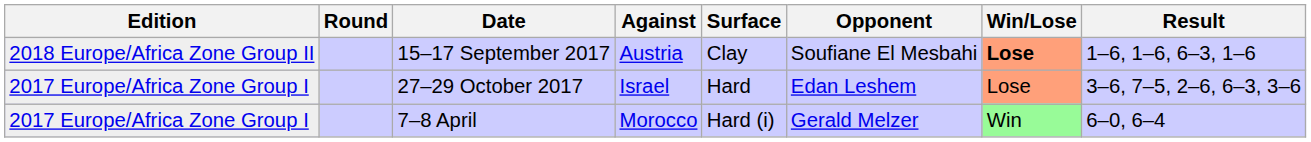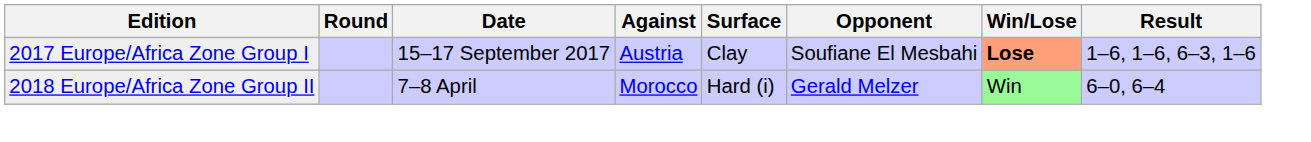 <table class=wikitable style=font-size:97%>
 <tr>
 <th>Edition</th>
 <th>Round</th>
 <th>Date</th>
 <th>Against</th>
 <th>Surface</th>
 <th>Opponent</th>
 <th>Win/Lose</th>
 <th>Result</th>
 </tr>
 <tr bgcolor=CCCCFF>
-<td bgcolor=efefef><a href='#'>2018 Europe/Africa Zone Group II</a></td>
+<td bgcolor=efefef><a href='#'>2017 Europe/Africa Zone Group I</a></td>
 <td></td>
 <td>15–17 September 2017</td>
 <td> <a href='#'>Austria</a></td>
 <td>Clay</td>
 <td> Soufiane El Mesbahi</td>
 <td bgcolor=FFA07A><strong>Lose</strong></td>
 <td>1–6, 1–6, 6–3, 1–6</td>
 </tr>
 <tr bgcolor=CCCCFF>
-<td bgcolor=efefef><a href='#'>2017 Europe/Africa Zone Group I</a></td>
-<td></td>
-<td>27–29 October 2017</td>
-<td> <a href='#'>Israel</a></td>
-<td>Hard</td>
-<td> <a href='#'>Edan Leshem</a></td>
-<td bgcolor=FFA07A>Lose</td>
-<td>3–6, 7–5, 2–6, 6–3, 3–6</td>
-</tr>
-<tr bgcolor=CCCCFF>
-<td bgcolor=efefef><a href='#'>2017 Europe/Africa Zone Group I</a></td>
+<td bgcolor=efefef><a href='#'>2018 Europe/Africa Zone Group II</a></td>
 <td></td>
 <td>7–8 April</td>
 <td> <a href='#'>Morocco</a></td>
 <td>Hard (i)</td>
 <td> <a href='#'>Gerald Melzer</a></td>
 <td bgcolor=98FB98>Win</td>
 <td>6–0, 6–4</td>
 </tr>
 </table>
